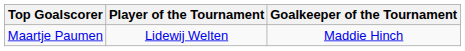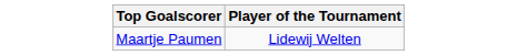 <table class=wikitable style="text-align:center; margin:auto">
 <tr>
 <th>Top Goalscorer</th>
 <th>Player of the Tournament</th>
-<th>Goalkeeper of the Tournament</th>
 </tr>
 <tr>
 <td> <a href='#'>Maartje Paumen</a></td>
 <td> <a href='#'>Lidewij Welten</a></td>
-<td> <a href='#'>Maddie Hinch</a></td>
 </tr>
 </table>
